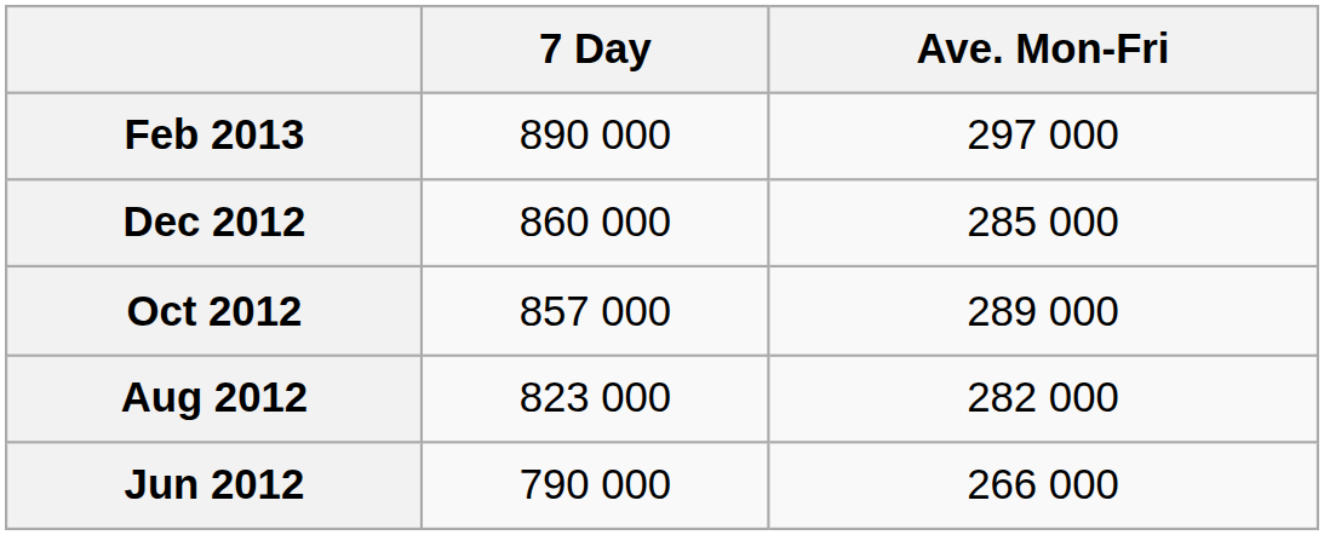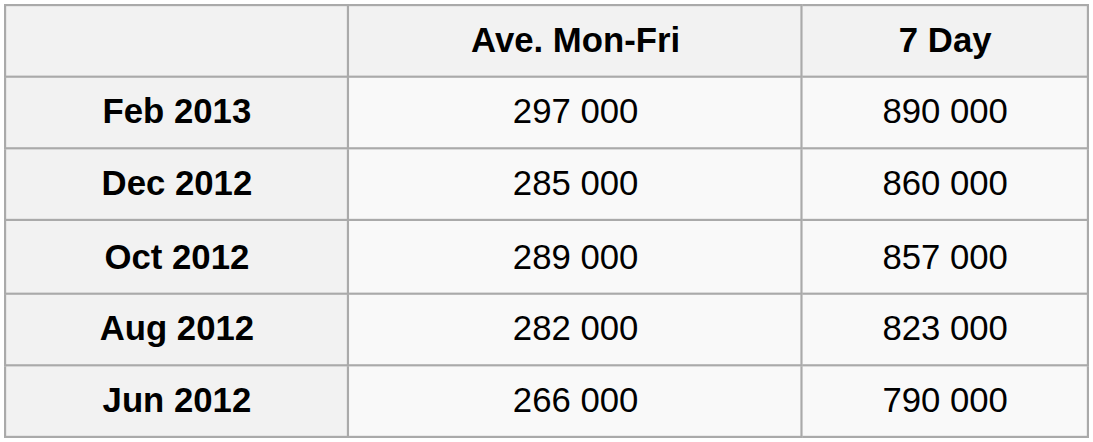 <table class="wikitable sortable" style="text-align:center; width:500px; height:200px;">
 <tr>
 <th></th>
+<th>Ave. Mon-Fri</th>
 <th>7 Day</th>
-<th>Ave. Mon-Fri</th>
 </tr>
 <tr>
 <th scope="row">Feb 2013</th>
+<td>297 000</td>
 <td>890 000</td>
-<td>297 000</td>
 </tr>
 <tr>
 <th scope="row">Dec 2012</th>
+<td>285 000</td>
 <td>860 000</td>
-<td>285 000</td>
 </tr>
 <tr>
 <th scope="row">Oct 2012</th>
+<td>289 000</td>
 <td>857 000</td>
-<td>289 000</td>
 </tr>
 <tr>
 <th scope="row">Aug 2012</th>
+<td>282 000</td>
 <td>823 000</td>
-<td>282 000</td>
 </tr>
 <tr>
 <th scope="row">Jun 2012</th>
+<td>266 000</td>
 <td>790 000</td>
-<td>266 000</td>
 </tr>
 </table>
